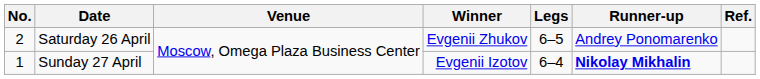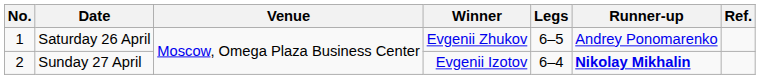 <table class="wikitable">
 <tr>
 <th>No.</th>
 <th>Date</th>
 <th>Venue</th>
 <th>Winner</th>
 <th>Legs</th>
 <th>Runner-up</th>
 <th>Ref.</th>
 </tr>
 <tr>
-<td align=center>2</td>
+<td align=center>1</td>
 <td>Saturday 26 April</td>
 <td rowspan=6> <a href='#'>Moscow</a>, Omega Plaza Business Center</td>
 <td align=right><a href='#'>Evgenii Zhukov</a> </td>
 <td align=center>6–5</td>
 <td> <a href='#'>Andrey Ponomarenko</a></td>
 <td align=center></td>
 </tr>
 <tr>
-<td align=center>1</td>
+<td align=center>2</td>
 <td>Sunday 27 April</td>
 <td align=right><a href='#'>Evgenii Izotov</a> </td>
 <td align=center>6–4</td>
 <td><strong> <a href='#'>Nikolay Mikhalin</a></strong></td>
 <td align=center></td>
 </tr>
 </table>
